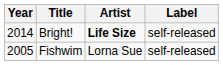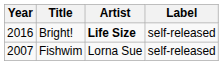 <table class="wikitable">
 <tr>
 <th>Year</th>
 <th>Title</th>
 <th>Artist</th>
 <th>Label</th>
 </tr>
 <tr>
-<td>2014</td>
+<td>2016</td>
 <td>Bright!</td>
 <td><strong>Life Size</strong></td>
 <td>self-released</td>
 </tr>
 <tr>
-<td>2005</td>
+<td>2007</td>
 <td>Fishwim</td>
 <td>Lorna Sue</td>
 <td>self-released</td>
 </tr>
 </table>
